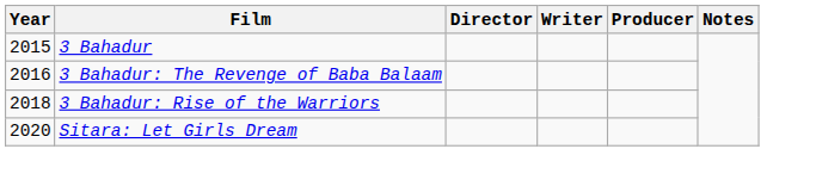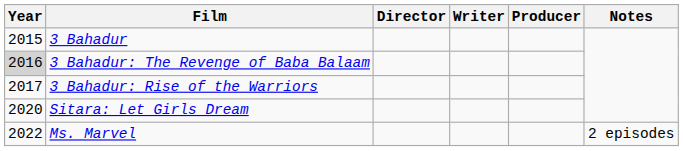 <table class="wikitable sortable">
 <tr>
 <th>Year</th>
 <th>Film</th>
 <th>Director</th>
 <th>Writer</th>
 <th>Producer</th>
 <th class="unsortable">Notes</th>
 </tr>
 <tr>
 <td style="text-align:center;">2015</td>
 <td><em><a href='#'>3 Bahadur</a></em></td>
 <td></td>
 <td></td>
 <td></td>
 </tr>
 <tr>
-<td style="text-align:center;">2016</td>
+<td style="background: lightgrey; text-align:center;">2016</td>
 <td><em><a href='#'>3 Bahadur: The Revenge of Baba Balaam</a></em></td>
 <td></td>
 <td></td>
 <td></td>
 </tr>
 <tr>
-<td style="text-align:center;">2018</td>
+<td style="text-align:center;">2017</td>
 <td><em><a href='#'>3 Bahadur: Rise of the Warriors</a></em></td>
 <td></td>
 <td></td>
 <td></td>
 </tr>
 <tr>
 <td style="text-align:center;">2020</td>
 <td><em><a href='#'>Sitara: Let Girls Dream</a></em></td>
 <td></td>
 <td></td>
 <td></td>
 </tr>
+<tr>
+<td style="text-align:center;">2022</td>
+<td><em><a href='#'>Ms. Marvel</a></em></td>
+<td></td>
+<td></td>
+<td></td>
+<td>2 episodes</td>
+</tr>
 </table>
